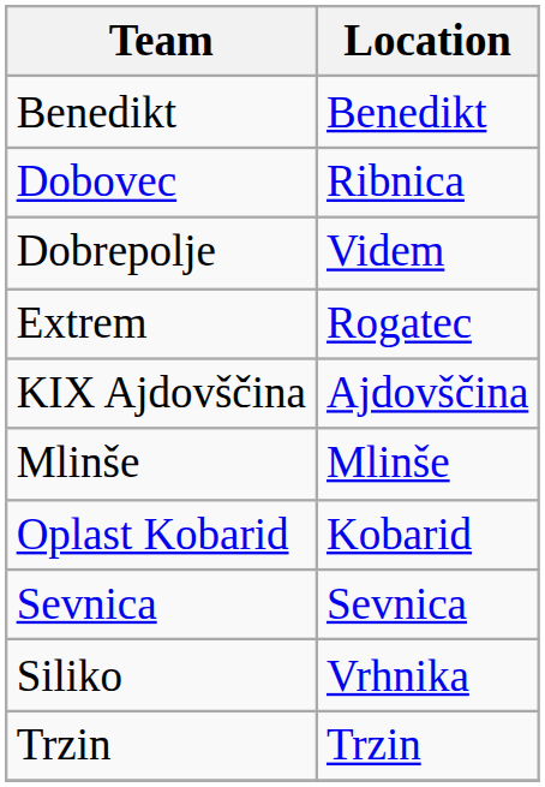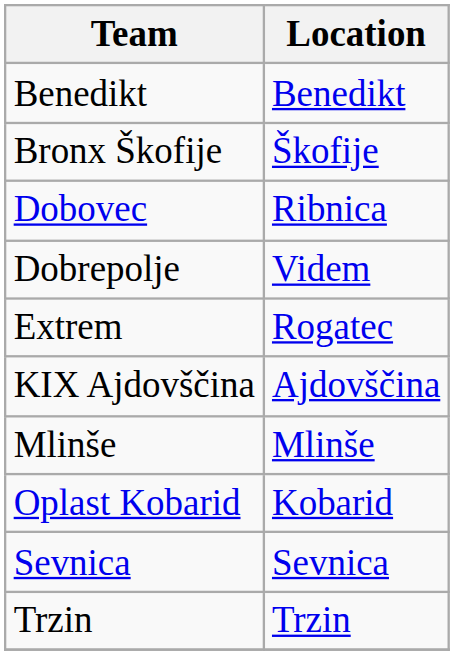 <table class="wikitable sortable" style="text-align: left;">
 <tr>
 <th>Team</th>
 <th>Location</th>
 </tr>
 <tr>
 <td>Benedikt</td>
 <td><a href='#'>Benedikt</a></td>
+</tr>
+<tr>
+<td>Bronx Škofije</td>
+<td><a href='#'>Škofije</a></td>
 </tr>
 <tr>
 <td><a href='#'>Dobovec</a></td>
 <td><a href='#'>Ribnica</a></td>
 </tr>
 <tr>
 <td>Dobrepolje</td>
 <td><a href='#'>Videm</a></td>
 </tr>
 <tr>
 <td>Extrem</td>
 <td><a href='#'>Rogatec</a></td>
 </tr>
 <tr>
 <td>KIX Ajdovščina</td>
 <td><a href='#'>Ajdovščina</a></td>
 </tr>
 <tr>
 <td>Mlinše</td>
 <td><a href='#'>Mlinše</a></td>
 </tr>
 <tr>
 <td><a href='#'>Oplast Kobarid</a></td>
 <td><a href='#'>Kobarid</a></td>
 </tr>
 <tr>
 <td><a href='#'>Sevnica</a></td>
 <td><a href='#'>Sevnica</a></td>
 </tr>
 <tr>
-<td>Siliko</td>
-<td><a href='#'>Vrhnika</a></td>
-</tr>
-<tr>
 <td>Trzin</td>
 <td><a href='#'>Trzin</a></td>
 </tr>
 <tr>
 </tr>
 </table>
